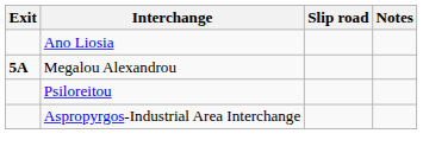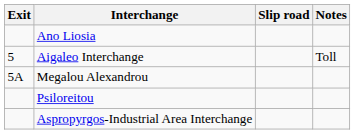 <table class="wikitable">
 <tr>
 <th>Exit</th>
 <th>Interchange</th>
 <th>Slip road</th>
 <th>Notes</th>
 </tr>
 <tr>
 <td></td>
 <td><a href='#'>Ano Liosia</a></td>
 <td></td>
 <td></td>
 </tr>
 <tr>
-<td><strong>5A</strong></td>
+<td>5</td>
+<td><a href='#'>Aigaleo</a> Interchange</td>
+<td></td>
+<td>Toll</td>
+</tr>
+<tr>
+<td>5A</td>
 <td>Megalou Alexandrou</td>
 <td></td>
 <td></td>
 </tr>
 <tr>
 <td></td>
 <td><a href='#'>Psiloreitou</a></td>
 <td></td>
 <td></td>
 </tr>
 <tr>
 <td></td>
 <td><a href='#'>Aspropyrgos</a>-Industrial Area Interchange</td>
 <td></td>
 <td></td>
 </tr>
 </table>
